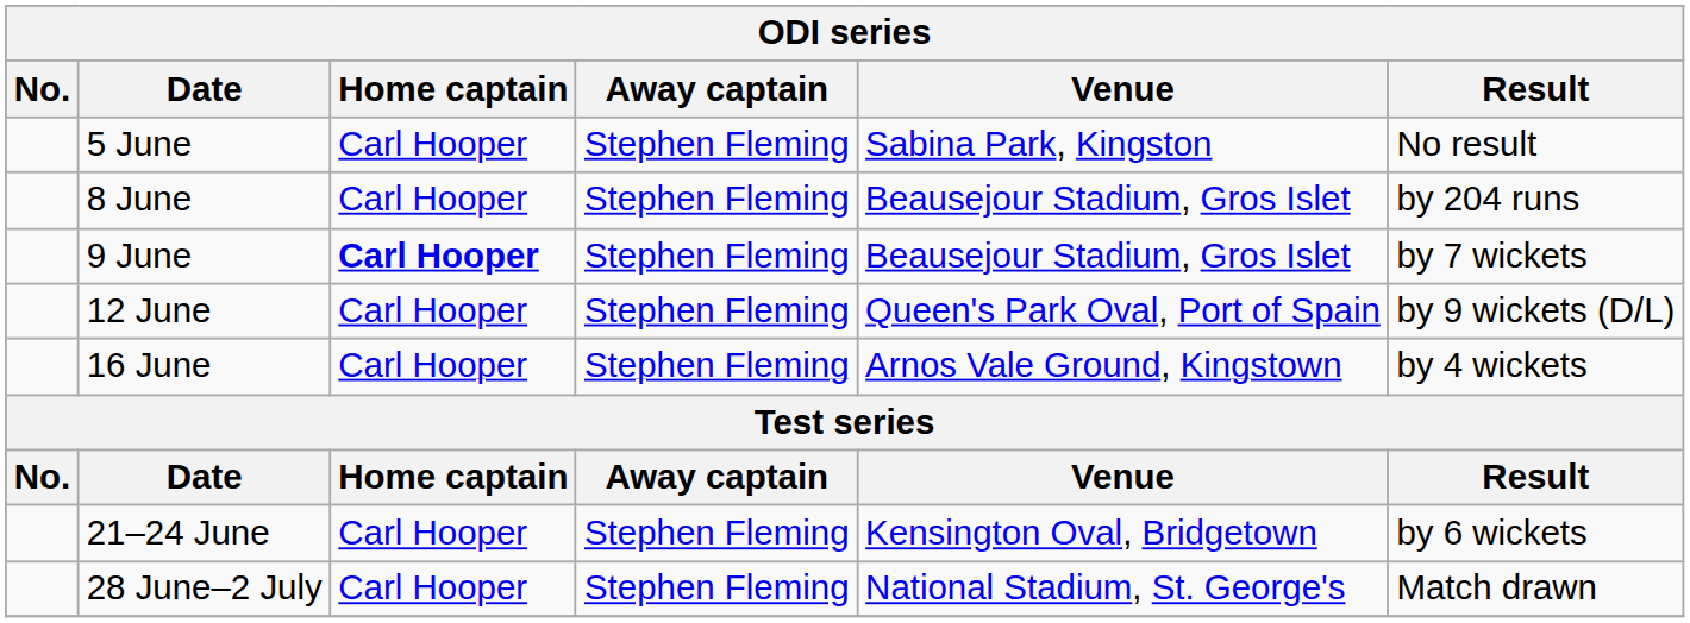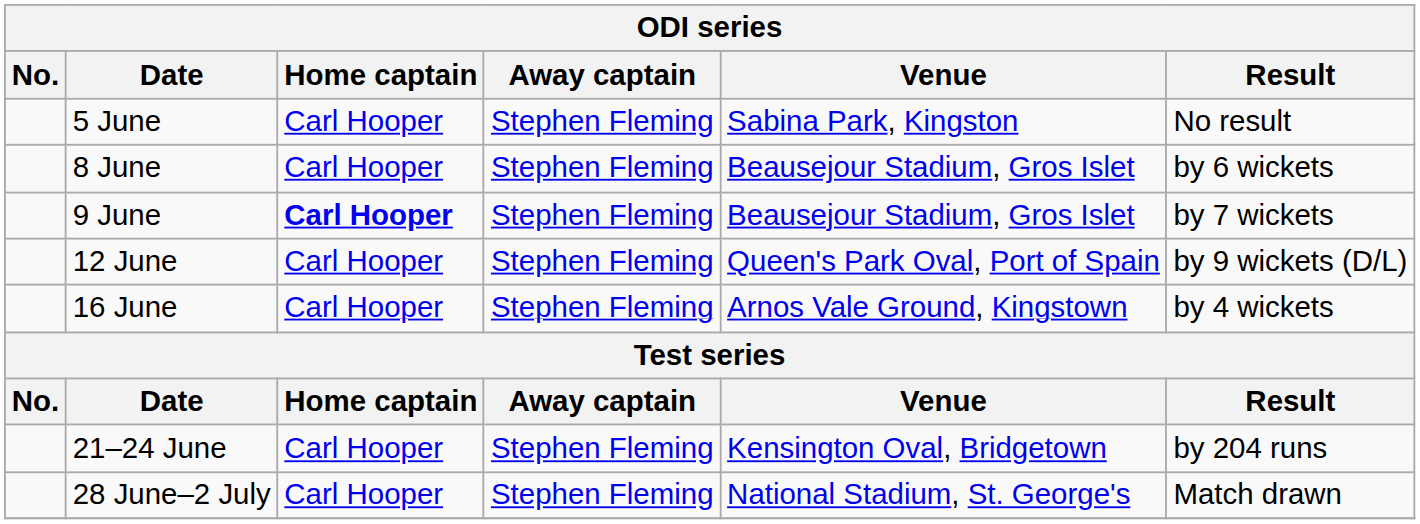 <table class="wikitable">
 <tr>
 <th colspan="9">ODI series</th>
 </tr>
 <tr>
 <th>No.</th>
 <th>Date</th>
 <th>Home captain</th>
 <th>Away captain</th>
 <th>Venue</th>
 <th>Result</th>
 </tr>
 <tr>
 <td></td>
 <td>5 June</td>
 <td><a href='#'>Carl Hooper</a></td>
 <td><a href='#'>Stephen Fleming</a></td>
 <td><a href='#'>Sabina Park</a>, <a href='#'>Kingston</a></td>
 <td>No result</td>
 </tr>
 <tr>
 <td></td>
 <td>8 June</td>
 <td><a href='#'>Carl Hooper</a></td>
 <td><a href='#'>Stephen Fleming</a></td>
 <td><a href='#'>Beausejour Stadium</a>, <a href='#'>Gros Islet</a></td>
-<td> by 204 runs</td>
+<td> by 6 wickets</td>
 </tr>
 <tr>
 <td></td>
 <td>9 June</td>
 <td><strong><a href='#'>Carl Hooper</a></strong></td>
 <td><a href='#'>Stephen Fleming</a></td>
 <td><a href='#'>Beausejour Stadium</a>, <a href='#'>Gros Islet</a></td>
 <td> by 7 wickets</td>
 </tr>
 <tr>
 <td></td>
 <td>12 June</td>
 <td><a href='#'>Carl Hooper</a></td>
 <td><a href='#'>Stephen Fleming</a></td>
 <td><a href='#'>Queen's Park Oval</a>, <a href='#'>Port of Spain</a></td>
 <td> by 9 wickets (D/L)</td>
 </tr>
 <tr>
 <td></td>
 <td>16 June</td>
 <td><a href='#'>Carl Hooper</a></td>
 <td><a href='#'>Stephen Fleming</a></td>
 <td><a href='#'>Arnos Vale Ground</a>, <a href='#'>Kingstown</a></td>
 <td> by 4 wickets</td>
 </tr>
 <tr>
 <th colspan="9">Test series</th>
 </tr>
 <tr>
 <th>No.</th>
 <th>Date</th>
 <th>Home captain</th>
 <th>Away captain</th>
 <th>Venue</th>
 <th>Result</th>
 </tr>
 <tr>
 <td></td>
 <td>21–24 June</td>
 <td><a href='#'>Carl Hooper</a></td>
 <td><a href='#'>Stephen Fleming</a></td>
 <td><a href='#'>Kensington Oval</a>, <a href='#'>Bridgetown</a></td>
-<td> by 6 wickets</td>
+<td> by 204 runs</td>
 </tr>
 <tr>
 <td></td>
 <td>28 June–2 July</td>
 <td><a href='#'>Carl Hooper</a></td>
 <td><a href='#'>Stephen Fleming</a></td>
 <td><a href='#'>National Stadium</a>, <a href='#'>St. George's</a></td>
 <td>Match drawn</td>
 </tr>
 <tr>
 </tr>
 </table>
